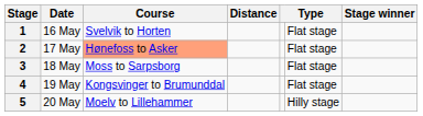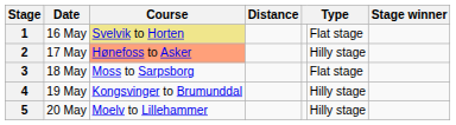 <table class="wikitable">
 <tr>
 <th scope="col">Stage</th>
 <th scope="col">Date</th>
 <th scope="col">Course</th>
 <th scope="col">Distance</th>
 <th scope="col" colspan="2">Type</th>
 <th scope="col">Stage winner</th>
 </tr>
 <tr>
 <th scope="row" style="text-align:center;">1</th>
 <td style="text-align:center;">16 May</td>
-<td><a href='#'>Svelvik</a> to <a href='#'>Horten</a></td>
+<td style="background: khaki;"><a href='#'>Svelvik</a> to <a href='#'>Horten</a></td>
 <td style="text-align:center;"></td>
 <td></td>
 <td>Flat stage</td>
 <td></td>
 </tr>
 <tr>
 <th scope="row" style="text-align:center;">2</th>
 <td style="text-align:center;">17 May</td>
 <td style="background: lightsalmon;"><a href='#'>Hønefoss</a> to <a href='#'>Asker</a></td>
 <td style="text-align:center;"></td>
 <td></td>
-<td>Flat stage</td>
+<td>Hilly stage</td>
 <td></td>
 </tr>
 <tr>
 <th scope="row" style="text-align:center;">3</th>
 <td style="text-align:center;">18 May</td>
 <td><a href='#'>Moss</a> to <a href='#'>Sarpsborg</a></td>
 <td style="text-align:center;"></td>
 <td></td>
 <td>Flat stage</td>
 <td></td>
 </tr>
 <tr>
 <th scope="row" style="text-align:center;">4</th>
 <td style="text-align:center;">19 May</td>
 <td><a href='#'>Kongsvinger</a> to <a href='#'>Brumunddal</a></td>
 <td style="text-align:center;"></td>
 <td></td>
-<td>Flat stage</td>
+<td>Hilly stage</td>
 <td></td>
 </tr>
 <tr>
 <th scope="row" style="text-align:center;">5</th>
 <td style="text-align:center;">20 May</td>
 <td><a href='#'>Moelv</a> to <a href='#'>Lillehammer</a></td>
 <td style="text-align:center;"></td>
 <td></td>
 <td>Hilly stage</td>
 <td></td>
 </tr>
 </table>
